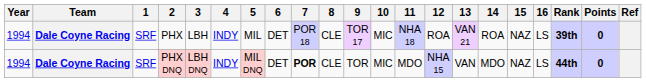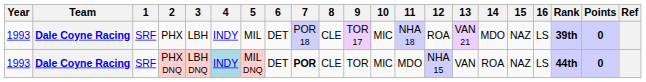 <table class="wikitable" style="text-align:center; font-size:90%">
 <tr>
 <th>Year</th>
 <th>Team</th>
 <th>1</th>
 <th>2</th>
 <th>3</th>
 <th>4</th>
 <th>5</th>
 <th>6</th>
 <th>7</th>
 <th>8</th>
 <th>9</th>
 <th>10</th>
 <th>11</th>
 <th>12</th>
 <th>13</th>
 <th>14</th>
 <th>15</th>
 <th>16</th>
 <th>Rank</th>
 <th>Points</th>
 <th>Ref</th>
 </tr>
 <tr>
-<td><a href='#'>1994</a></td>
+<td><a href='#'>1993</a></td>
 <th><a href='#'>Dale Coyne Racing</a></th>
 <td><a href='#'>SRF</a><br><small></small></td>
 <td>PHX<br><small></small></td>
 <td>LBH<br><small></small></td>
 <td><a href='#'>INDY</a><br></td>
 <td>MIL<br><small></small></td>
 <td>DET<br><small></small></td>
 <td style="background:#CFCFFF;">POR<br><small>18</small></td>
 <td>CLE<br><small></small></td>
 <td style="background:#EFCFFF;">TOR<br><small>17</small></td>
 <td>MIC<br><small></small></td>
 <td style="background:#CFCFFF;">NHA<br><small>18</small></td>
 <td>ROA<br><small></small></td>
 <td style="background:#EFCFFF;">VAN<br><small>21</small></td>
-<td>ROA<br><small></small></td>
+<td>MDO<br><small></small></td>
 <td>NAZ<br><small></small></td>
 <td>LS<br><small></small></td>
 <td style="background:#CFCFFF;"><strong>39th</strong></td>
 <td style="background:#CFCFFF;"><strong>0</strong></td>
 <th></th>
 </tr>
 <tr>
-<td><a href='#'>1994</a></td>
+<td><a href='#'>1993</a></td>
 <th><a href='#'>Dale Coyne Racing</a></th>
 <td><a href='#'>SRF</a><br><small></small></td>
 <td style="background:#FFCFCF;">PHX<br><small>DNQ</small></td>
 <td style="background:#FFCFCF;">LBH<br><small>DNQ</small></td>
-<td><a href='#'>INDY</a><br></td>
+<td style="background: lightblue;"><a href='#'>INDY</a><br></td>
 <td style="background:#FFCFCF;">MIL<br><small>DNQ</small></td>
 <td>DET<br><small></small></td>
 <td><strong>POR<br><small></small></strong></td>
 <td>CLE<br><small></small></td>
 <td>TOR<br><small></small></td>
 <td>MIC<br><small></small></td>
 <td>MDO<br><small></small></td>
 <td style="background:#CFCFFF;">NHA<br><small>15</small></td>
 <td>VAN<br><small></small></td>
-<td>MDO<br><small></small></td>
+<td>ROA<br><small></small></td>
 <td>NAZ<br><small></small></td>
 <td>LS<br><small></small></td>
 <td style="background:#CFCFFF;"><strong>44th</strong></td>
 <td style="background:#CFCFFF;"><strong>0</strong></td>
 <th></th>
 </tr>
 </table>
